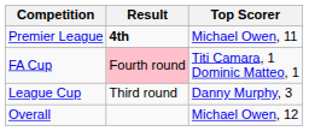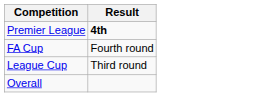 <table class="wikitable">
 <tr>
 <th>Competition</th>
 <th>Result</th>
-<th>Top Scorer</th>
 </tr>
 <tr>
 <td><a href='#'>Premier League</a></td>
 <td><strong>4th</strong></td>
-<td> <a href='#'>Michael Owen</a>, 11</td>
 </tr>
 <tr>
 <td><a href='#'>FA Cup</a></td>
-<td style="background: pink;">Fourth round</td>
-<td> <a href='#'>Titi Camara</a>, 1<br> <a href='#'>Dominic Matteo</a>, 1</td>
+<td>Fourth round</td>
 </tr>
 <tr>
 <td><a href='#'>League Cup</a></td>
 <td>Third round</td>
-<td> <a href='#'>Danny Murphy</a>, 3</td>
 </tr>
 <tr>
 <td><a href='#'>Overall</a></td>
 <td></td>
-<td> <a href='#'>Michael Owen</a>, 12</td>
 </tr>
 </table>
